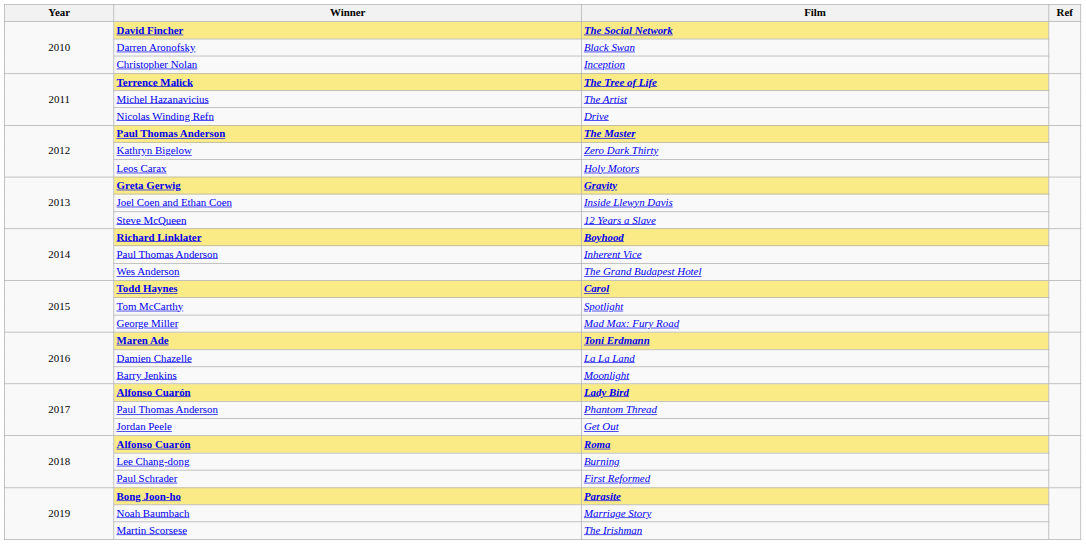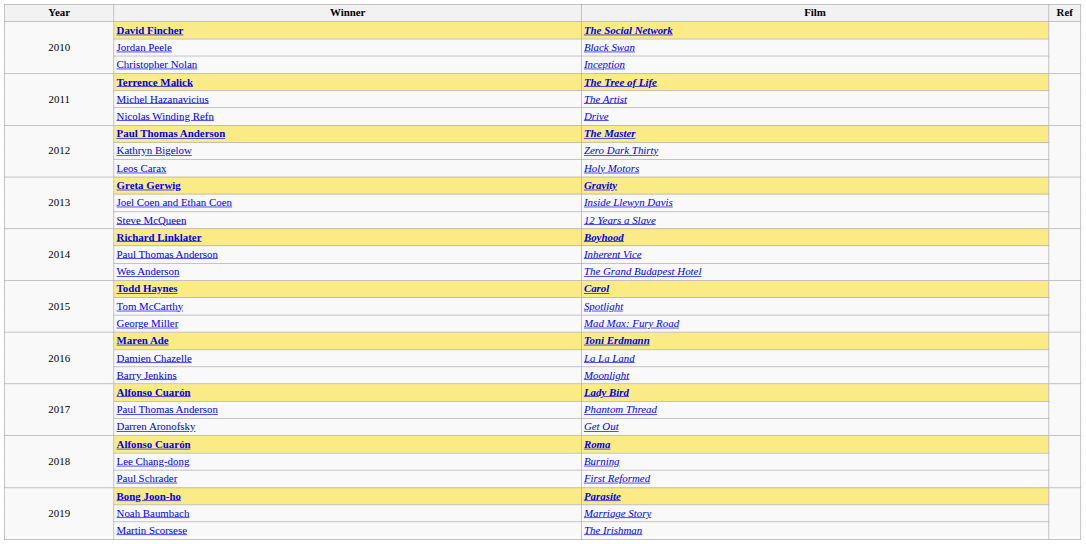 <table class="wikitable" width="100%" cellpadding="5">
 <tr>
 <th width="100"><strong>Year</strong></th>
 <th width="450"><strong>Winner</strong></th>
 <th width="450"><strong>Film</strong></th>
 <th width="15"><strong>Ref</strong></th>
 </tr>
 <tr>
 <td rowspan="3" style="text-align:center;">2010</td>
 <td style="background:#FAEB86;"><strong><a href='#'>David Fincher</a></strong></td>
 <td style="background:#FAEB86;"><strong><em><a href='#'>The Social Network</a></em></strong></td>
 <td rowspan=3></td>
 </tr>
 <tr>
-<td><a href='#'>Darren Aronofsky</a></td>
+<td><a href='#'>Jordan Peele</a></td>
 <td><em><a href='#'>Black Swan</a></em></td>
 </tr>
 <tr>
 <td><a href='#'>Christopher Nolan</a></td>
 <td><em><a href='#'>Inception</a></em></td>
 </tr>
 <tr>
 <td rowspan="3" style="text-align:center;">2011</td>
 <td style="background:#FAEB86;"><strong><a href='#'>Terrence Malick</a></strong></td>
 <td style="background:#FAEB86;"><strong><em><a href='#'>The Tree of Life</a></em></strong></td>
 <td rowspan=3></td>
 </tr>
 <tr>
 <td><a href='#'>Michel Hazanavicius</a></td>
 <td><em><a href='#'>The Artist</a></em></td>
 </tr>
 <tr>
 <td><a href='#'>Nicolas Winding Refn</a></td>
 <td><em><a href='#'>Drive</a></em></td>
 </tr>
 <tr>
 <td rowspan="3" style="text-align:center;">2012</td>
 <td style="background:#FAEB86;"><strong><a href='#'>Paul Thomas Anderson</a></strong></td>
 <td style="background:#FAEB86;"><strong><em><a href='#'>The Master</a></em></strong></td>
 <td rowspan=3></td>
 </tr>
 <tr>
 <td><a href='#'>Kathryn Bigelow</a></td>
 <td><em><a href='#'>Zero Dark Thirty</a></em></td>
 </tr>
 <tr>
 <td><a href='#'>Leos Carax</a></td>
 <td><em><a href='#'>Holy Motors</a></em></td>
 </tr>
 <tr>
 <td rowspan="3" style="text-align:center;">2013</td>
 <td style="background:#FAEB86;"><strong><a href='#'>Greta Gerwig</a></strong></td>
 <td style="background:#FAEB86;"><strong><em><a href='#'>Gravity</a></em></strong></td>
 <td rowspan=3></td>
 </tr>
 <tr>
 <td><a href='#'>Joel Coen and Ethan Coen</a></td>
 <td><em><a href='#'>Inside Llewyn Davis</a></em></td>
 </tr>
 <tr>
 <td><a href='#'>Steve McQueen</a></td>
 <td><em><a href='#'>12 Years a Slave</a></em></td>
 </tr>
 <tr>
 <td rowspan="3" style="text-align:center;">2014</td>
 <td style="background:#FAEB86;"><strong><a href='#'>Richard Linklater</a></strong></td>
 <td style="background:#FAEB86;"><strong><em><a href='#'>Boyhood</a></em></strong></td>
 <td rowspan=3></td>
 </tr>
 <tr>
 <td><a href='#'>Paul Thomas Anderson</a></td>
 <td><em><a href='#'>Inherent Vice</a></em></td>
 </tr>
 <tr>
 <td><a href='#'>Wes Anderson</a></td>
 <td><em><a href='#'>The Grand Budapest Hotel</a></em></td>
 </tr>
 <tr>
 <td rowspan="3" style="text-align:center;">2015</td>
 <td style="background:#FAEB86;"><strong><a href='#'>Todd Haynes</a></strong></td>
 <td style="background:#FAEB86;"><strong><em><a href='#'>Carol</a></em></strong></td>
 <td rowspan=3></td>
 </tr>
 <tr>
 <td><a href='#'>Tom McCarthy</a></td>
 <td><em><a href='#'>Spotlight</a></em></td>
 </tr>
 <tr>
 <td><a href='#'>George Miller</a></td>
 <td><em><a href='#'>Mad Max: Fury Road</a></em></td>
 </tr>
 <tr>
 <td rowspan="3" style="text-align:center;">2016</td>
 <td style="background:#FAEB86;"><strong><a href='#'>Maren Ade</a></strong></td>
 <td style="background:#FAEB86;"><strong><em><a href='#'>Toni Erdmann</a></em></strong></td>
 <td rowspan=3></td>
 </tr>
 <tr>
 <td><a href='#'>Damien Chazelle</a></td>
 <td><em><a href='#'>La La Land</a></em></td>
 </tr>
 <tr>
 <td><a href='#'>Barry Jenkins</a></td>
 <td><em><a href='#'>Moonlight</a></em></td>
 </tr>
 <tr>
 <td rowspan="3" style="text-align:center;">2017</td>
 <td style="background:#FAEB86;"><strong><a href='#'>Alfonso Cuarón</a></strong></td>
 <td style="background:#FAEB86;"><strong><em><a href='#'>Lady Bird</a></em></strong></td>
 <td rowspan=3></td>
 </tr>
 <tr>
 <td><a href='#'>Paul Thomas Anderson</a></td>
 <td><em><a href='#'>Phantom Thread</a></em></td>
 </tr>
 <tr>
-<td><a href='#'>Jordan Peele</a></td>
+<td><a href='#'>Darren Aronofsky</a></td>
 <td><em><a href='#'>Get Out</a></em></td>
 </tr>
 <tr>
 <td rowspan="3" style="text-align:center;">2018</td>
 <td style="background:#FAEB86;"><strong><a href='#'>Alfonso Cuarón</a></strong></td>
 <td style="background:#FAEB86;"><strong><em><a href='#'>Roma</a></em></strong></td>
 <td rowspan=3></td>
 </tr>
 <tr>
 <td><a href='#'>Lee Chang-dong</a></td>
 <td><em><a href='#'>Burning</a></em></td>
 </tr>
 <tr>
 <td><a href='#'>Paul Schrader</a></td>
 <td><em><a href='#'>First Reformed</a></em></td>
 </tr>
 <tr>
 <td rowspan="3" style="text-align:center;">2019</td>
 <td style="background:#FAEB86;"><strong><a href='#'>Bong Joon-ho</a></strong></td>
 <td style="background:#FAEB86;"><strong><em><a href='#'>Parasite</a></em></strong></td>
 <td rowspan=3></td>
 </tr>
 <tr>
 <td><a href='#'>Noah Baumbach</a></td>
 <td><em><a href='#'>Marriage Story</a></em></td>
 </tr>
 <tr>
 <td><a href='#'>Martin Scorsese</a></td>
 <td><em><a href='#'>The Irishman</a></em></td>
 </tr>
 </table>
